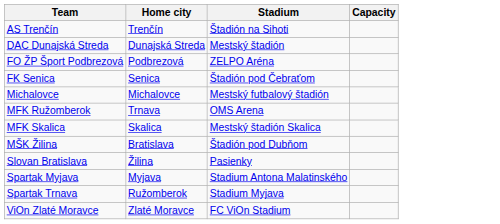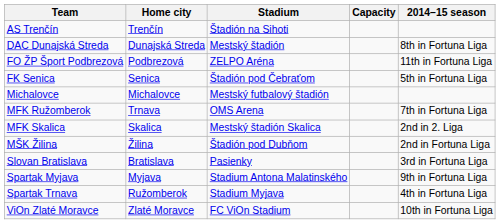 <table class="wikitable">
 <tr>
 <th>Team</th>
 <th>Home city</th>
 <th>Stadium</th>
 <th>Capacity</th>
+<th>2014–15 season</th>
 </tr>
 <tr>
 <td><a href='#'>AS Trenčín</a></td>
 <td><a href='#'>Trenčín</a></td>
 <td><a href='#'>Štadión na Sihoti</a></td>
 <td align="center"></td>
+<td></td>
 </tr>
 <tr>
 <td><a href='#'>DAC Dunajská Streda</a></td>
 <td><a href='#'>Dunajská Streda</a></td>
 <td><a href='#'>Mestský štadión</a></td>
 <td align="center"></td>
+<td>8th in Fortuna Liga</td>
 </tr>
 <tr>
 <td><a href='#'>FO ŽP Šport Podbrezová</a></td>
 <td><a href='#'>Podbrezová</a></td>
 <td><a href='#'>ZELPO Aréna</a></td>
 <td align="center"></td>
+<td>11th in Fortuna Liga</td>
 </tr>
 <tr>
 <td><a href='#'>FK Senica</a></td>
 <td><a href='#'>Senica</a></td>
 <td><a href='#'>Štadión pod Čebraťom</a></td>
 <td align="center"></td>
+<td>5th in Fortuna Liga</td>
 </tr>
 <tr>
 <td><a href='#'>Michalovce</a></td>
 <td><a href='#'>Michalovce</a></td>
 <td><a href='#'>Mestský futbalový štadión</a></td>
 <td align="center"></td>
+<td></td>
 </tr>
 <tr>
 <td><a href='#'>MFK Ružomberok</a></td>
 <td><a href='#'>Trnava</a></td>
 <td><a href='#'>OMS Arena</a></td>
 <td align="center"></td>
+<td>7th in Fortuna Liga</td>
 </tr>
 <tr>
 <td><a href='#'>MFK Skalica</a></td>
 <td><a href='#'>Skalica</a></td>
 <td><a href='#'>Mestský štadión Skalica</a></td>
 <td align="center"></td>
+<td>2nd in 2. Liga</td>
 </tr>
 <tr>
 <td><a href='#'>MŠK Žilina</a></td>
-<td><a href='#'>Bratislava</a></td>
+<td><a href='#'>Žilina</a></td>
 <td><a href='#'>Štadión pod Dubňom</a></td>
 <td align="center"></td>
+<td>2nd in Fortuna Liga</td>
 </tr>
 <tr>
 <td><a href='#'>Slovan Bratislava</a></td>
-<td><a href='#'>Žilina</a></td>
+<td><a href='#'>Bratislava</a></td>
 <td><a href='#'>Pasienky</a></td>
 <td align="center"></td>
+<td>3rd in Fortuna Liga</td>
 </tr>
 <tr>
 <td><a href='#'>Spartak Myjava</a></td>
 <td><a href='#'>Myjava</a></td>
 <td><a href='#'>Stadium Antona Malatinského</a></td>
 <td align="center"></td>
+<td>9th in Fortuna Liga</td>
 </tr>
 <tr>
 <td><a href='#'>Spartak Trnava</a></td>
 <td><a href='#'>Ružomberok</a></td>
 <td><a href='#'>Stadium Myjava</a></td>
 <td align="center"></td>
+<td>4th in Fortuna Liga</td>
 </tr>
 <tr>
 <td><a href='#'>ViOn Zlaté Moravce</a></td>
 <td><a href='#'>Zlaté Moravce</a></td>
 <td><a href='#'>FC ViOn Stadium</a></td>
 <td align="center"></td>
+<td>10th in Fortuna Liga</td>
 </tr>
 </table>
